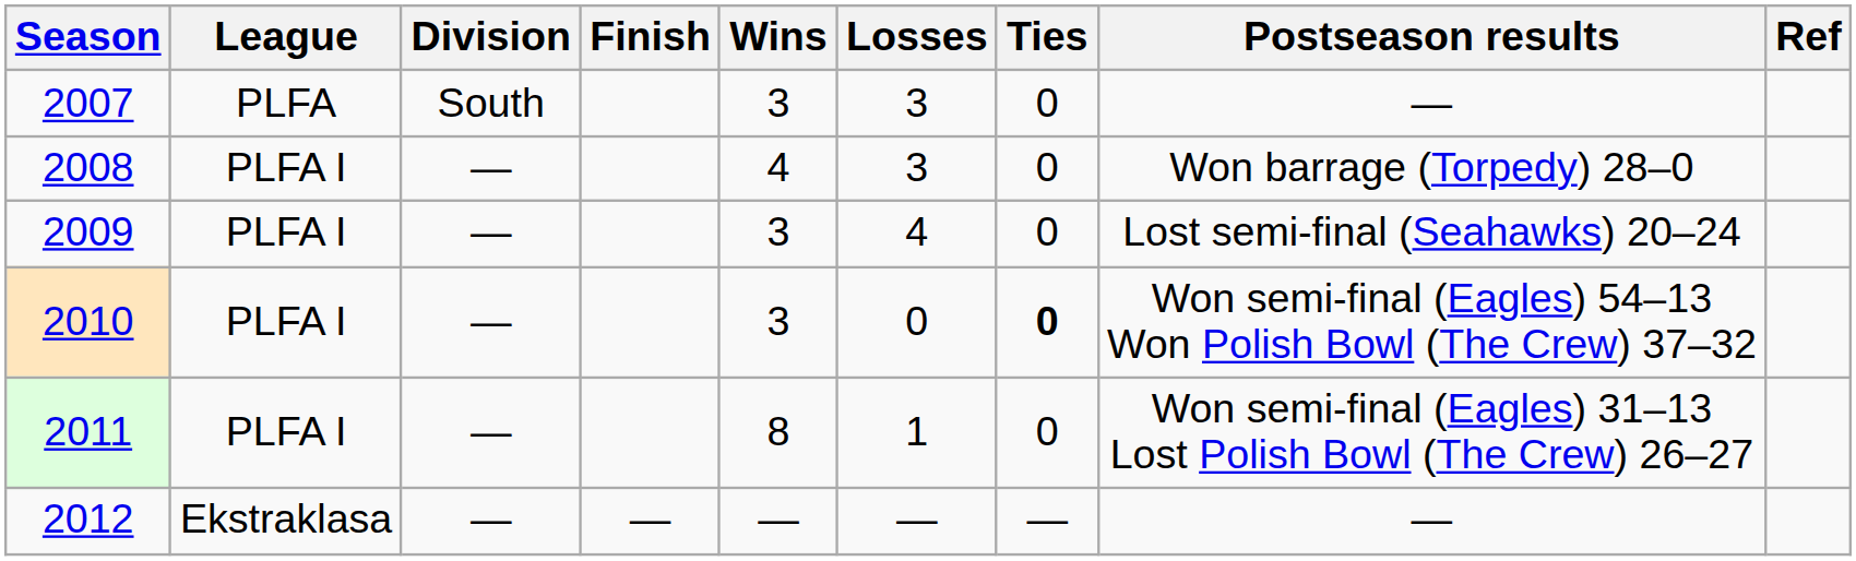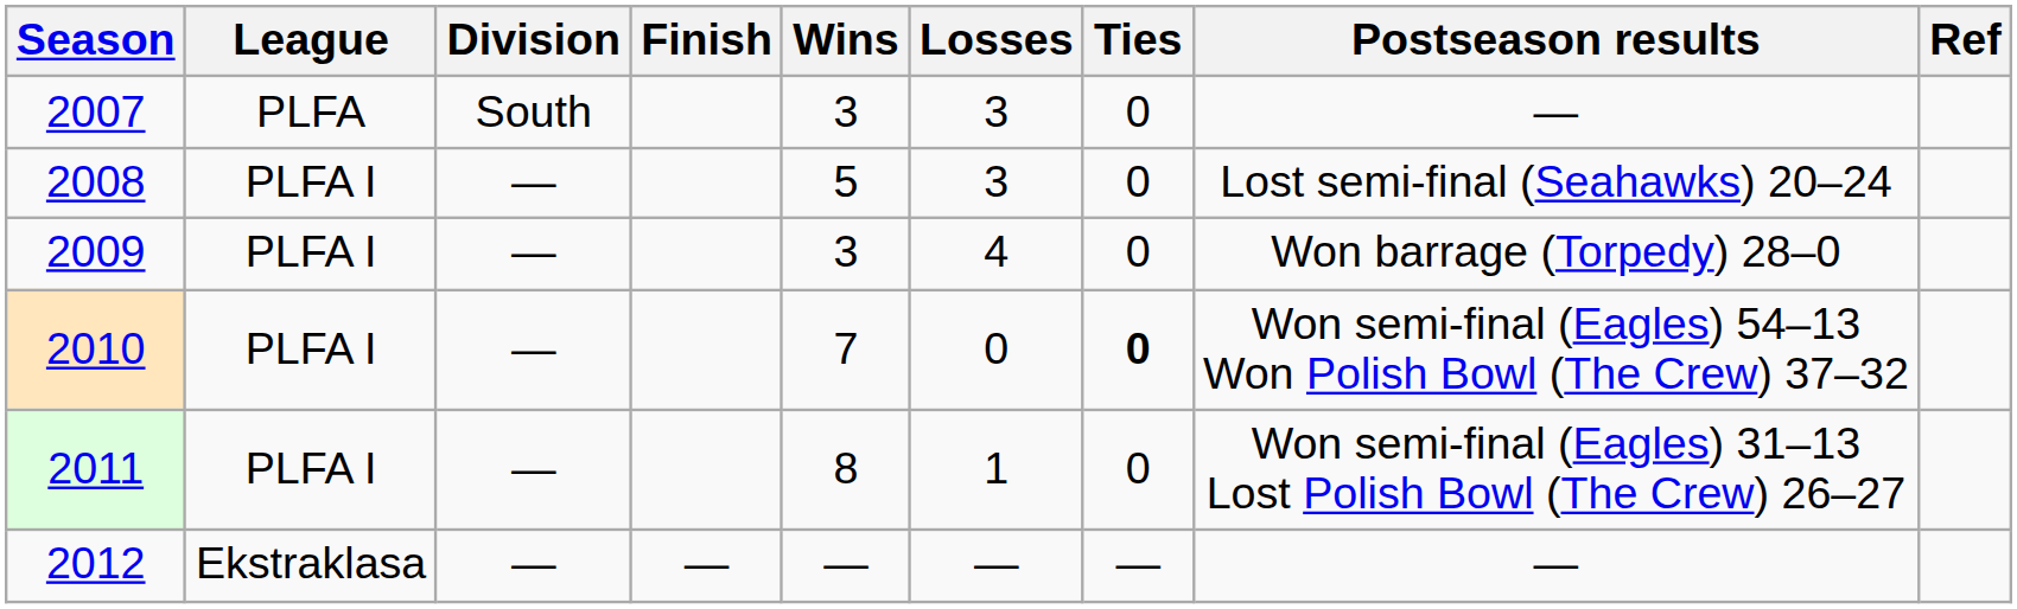 <table class="wikitable sortable" style="text-align:center;">
 <tr>
 <th><a href='#'>Season</a></th>
 <th class="unsortable">League</th>
 <th>Division</th>
 <th>Finish</th>
 <th>Wins</th>
 <th>Losses</th>
 <th>Ties</th>
 <th class="unsortable">Postseason results</th>
 <th class="unsortable">Ref</th>
 </tr>
 <tr>
 <td><a href='#'>2007</a></td>
 <td>PLFA</td>
 <td>South</td>
 <td></td>
 <td>3</td>
 <td>3</td>
 <td>0</td>
 <td>—</td>
 <td></td>
 </tr>
 <tr>
 <td><a href='#'>2008</a></td>
 <td>PLFA I</td>
 <td>—</td>
 <td></td>
-<td>4</td>
+<td>5</td>
 <td>3</td>
 <td>0</td>
-<td>Won barrage (<a href='#'>Torpedy</a>) 28–0</td>
+<td>Lost semi-final (<a href='#'>Seahawks</a>) 20–24</td>
 <td></td>
 </tr>
 <tr>
 <td><a href='#'>2009</a></td>
 <td>PLFA I</td>
 <td>—</td>
 <td></td>
 <td>3</td>
 <td>4</td>
 <td>0</td>
-<td>Lost semi-final (<a href='#'>Seahawks</a>) 20–24</td>
+<td>Won barrage (<a href='#'>Torpedy</a>) 28–0</td>
 <td></td>
 </tr>
 <tr>
 <td bgcolor="#FFE6BD"><a href='#'>2010</a></td>
 <td>PLFA I</td>
 <td>—</td>
 <td></td>
-<td>3</td>
+<td>7</td>
 <td>0</td>
 <td><strong>0</strong></td>
 <td>Won semi-final (<a href='#'>Eagles</a>) 54–13 <br>Won <a href='#'>Polish Bowl</a> (<a href='#'>The Crew</a>) 37–32</td>
 <td></td>
 </tr>
 <tr>
 <td bgcolor="#ddffdd"><a href='#'>2011</a></td>
 <td>PLFA I</td>
 <td>—</td>
 <td></td>
 <td>8</td>
 <td>1</td>
 <td>0</td>
 <td>Won semi-final (<a href='#'>Eagles</a>) 31–13 <br>Lost <a href='#'>Polish Bowl</a> (<a href='#'>The Crew</a>) 26–27</td>
 <td></td>
 </tr>
 <tr>
 <td><a href='#'>2012</a></td>
 <td>Ekstraklasa</td>
 <td>—</td>
 <td>—</td>
 <td>—</td>
 <td>—</td>
 <td>—</td>
 <td>—</td>
 <td></td>
 </tr>
 </table>
